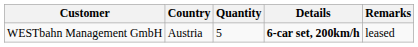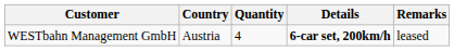 <table class="wikitable sortable">
 <tr>
 <th>Customer</th>
 <th>Country</th>
 <th>Quantity</th>
 <th>Details</th>
 <th>Remarks</th>
 </tr>
 <tr>
 <td>WESTbahn Management GmbH</td>
 <td>Austria</td>
-<td>5</td>
+<td>4</td>
 <td><strong>6-car set, 200km/h</strong></td>
 <td>leased</td>
 </tr>
 </table>
